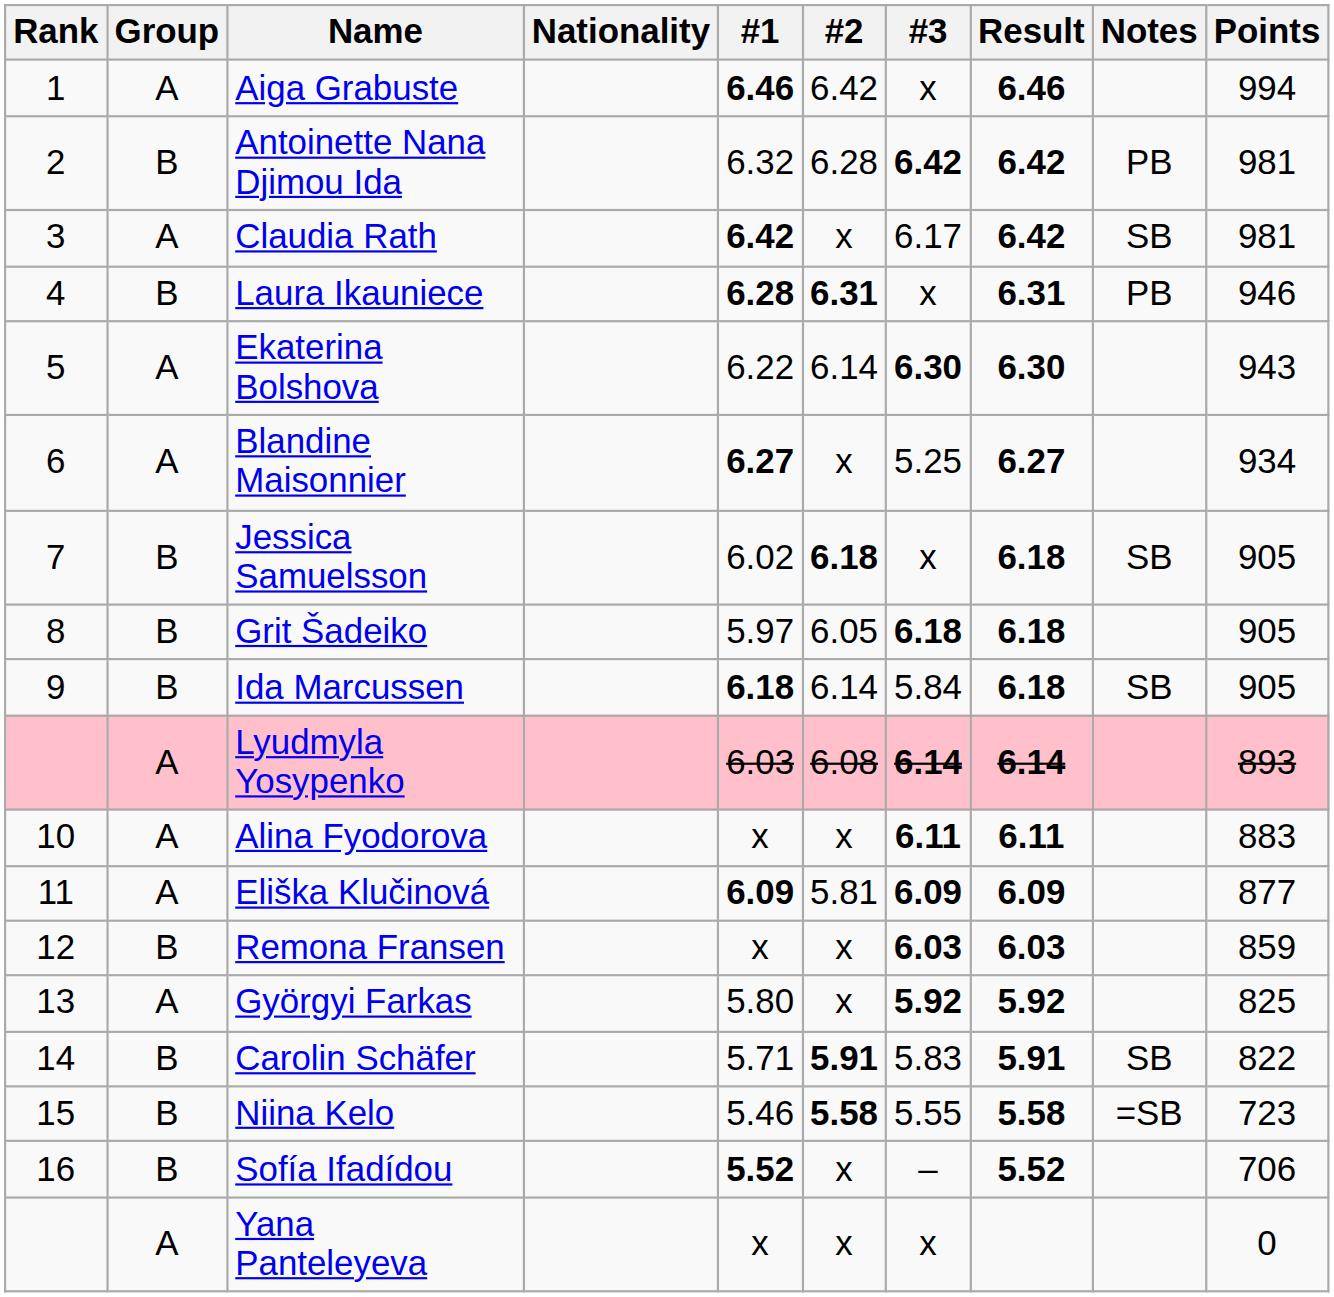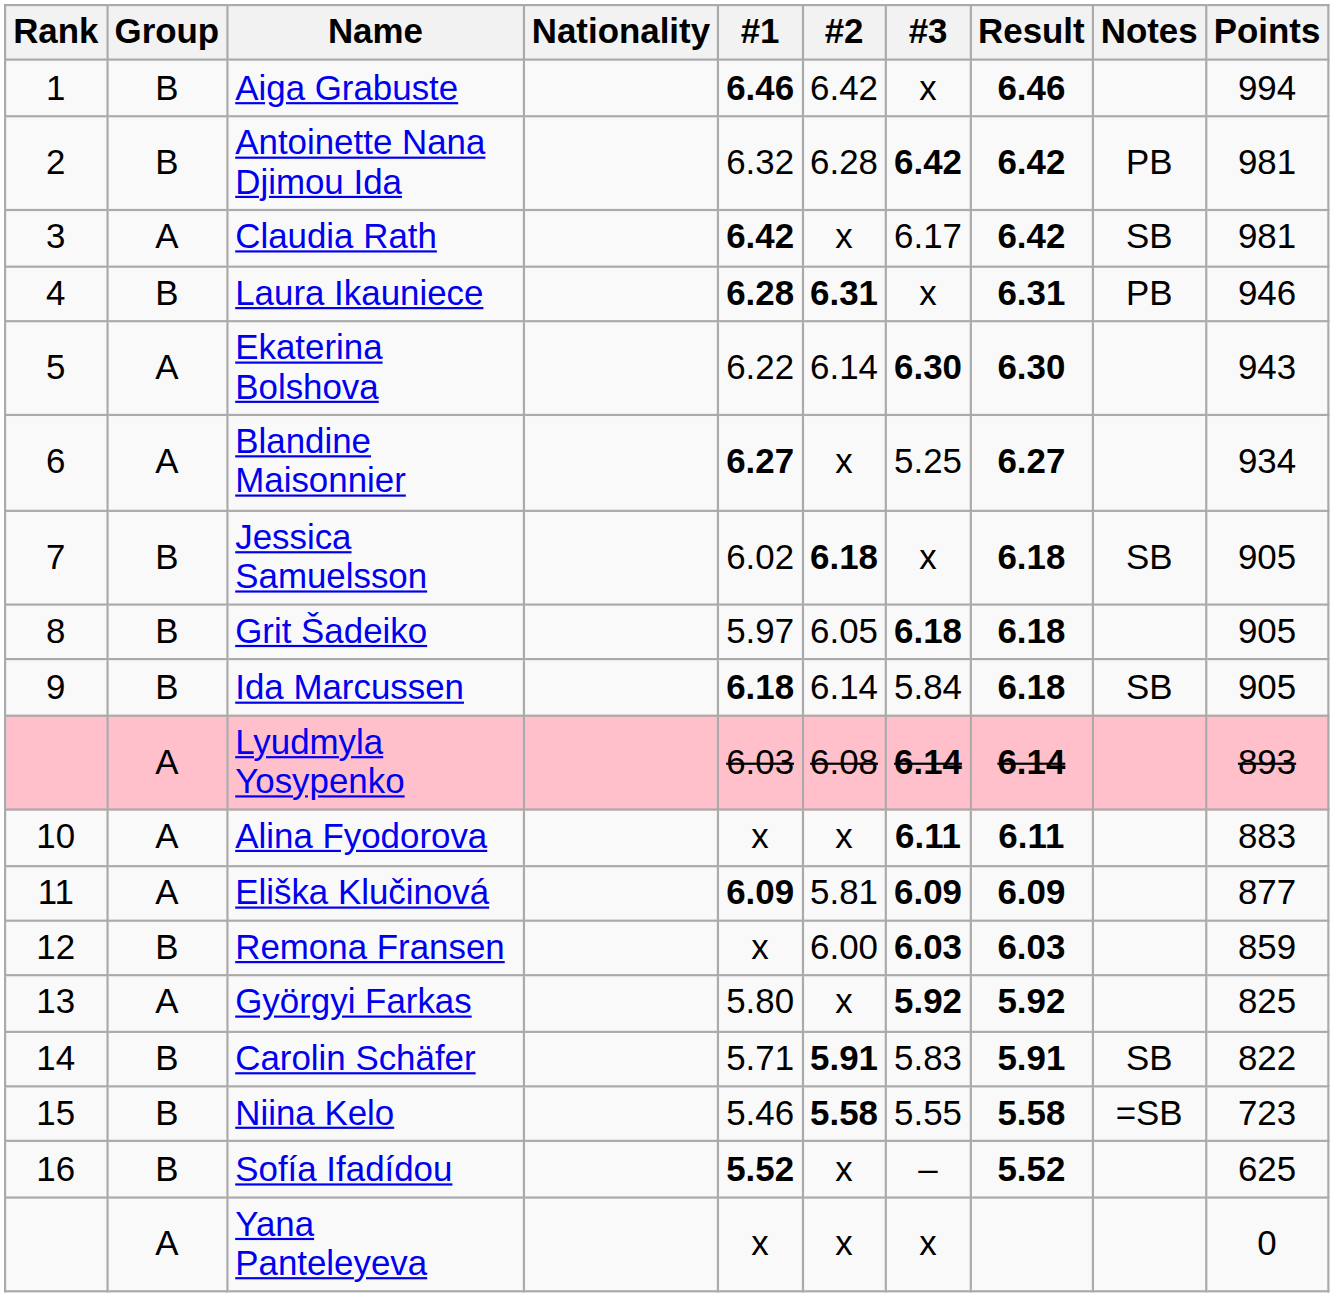 <table class="wikitable sortable" style="text-align:center">
 <tr>
 <th>Rank</th>
 <th>Group</th>
 <th>Name</th>
 <th>Nationality</th>
 <th>#1</th>
 <th>#2</th>
 <th>#3</th>
 <th>Result</th>
 <th>Notes</th>
 <th>Points</th>
 </tr>
 <tr>
 <td>1</td>
-<td>A</td>
+<td>B</td>
 <td align="left"><a href='#'>Aiga Grabuste</a></td>
 <td align=left></td>
 <td><strong>6.46</strong></td>
 <td>6.42</td>
 <td>x</td>
 <td><strong>6.46</strong></td>
 <td></td>
 <td>994</td>
 </tr>
 <tr>
 <td>2</td>
 <td>B</td>
 <td align="left"><a href='#'>Antoinette Nana Djimou Ida</a></td>
 <td align=left></td>
 <td>6.32</td>
 <td>6.28</td>
 <td><strong>6.42</strong></td>
 <td><strong>6.42</strong></td>
 <td>PB</td>
 <td>981</td>
 </tr>
 <tr>
 <td>3</td>
 <td>A</td>
 <td align="left"><a href='#'>Claudia Rath</a></td>
 <td align=left></td>
 <td><strong>6.42</strong></td>
 <td>x</td>
 <td>6.17</td>
 <td><strong>6.42</strong></td>
 <td>SB</td>
 <td>981</td>
 </tr>
 <tr>
 <td>4</td>
 <td>B</td>
 <td align="left"><a href='#'>Laura Ikauniece</a></td>
 <td align=left></td>
 <td><strong>6.28</strong></td>
 <td><strong>6.31</strong></td>
 <td>x</td>
 <td><strong>6.31</strong></td>
 <td>PB</td>
 <td>946</td>
 </tr>
 <tr>
 <td>5</td>
 <td>A</td>
 <td align="left"><a href='#'>Ekaterina Bolshova</a></td>
 <td align=left></td>
 <td>6.22</td>
 <td>6.14</td>
 <td><strong>6.30</strong></td>
 <td><strong>6.30</strong></td>
 <td></td>
 <td>943</td>
 </tr>
 <tr>
 <td>6</td>
 <td>A</td>
 <td align="left"><a href='#'>Blandine Maisonnier</a></td>
 <td align=left></td>
 <td><strong>6.27</strong></td>
 <td>x</td>
 <td>5.25</td>
 <td><strong>6.27</strong></td>
 <td></td>
 <td>934</td>
 </tr>
 <tr>
 <td>7</td>
 <td>B</td>
 <td align="left"><a href='#'>Jessica Samuelsson</a></td>
 <td align=left></td>
 <td>6.02</td>
 <td><strong>6.18</strong></td>
 <td>x</td>
 <td><strong>6.18</strong></td>
 <td>SB</td>
 <td>905</td>
 </tr>
 <tr>
 <td>8</td>
 <td>B</td>
 <td align="left"><a href='#'>Grit Šadeiko</a></td>
 <td align=left></td>
 <td>5.97</td>
 <td>6.05</td>
 <td><strong>6.18</strong></td>
 <td><strong>6.18</strong></td>
 <td></td>
 <td>905</td>
 </tr>
 <tr>
 <td>9</td>
 <td>B</td>
 <td align="left"><a href='#'>Ida Marcussen</a></td>
 <td align=left></td>
 <td><strong>6.18</strong></td>
 <td>6.14</td>
 <td>5.84</td>
 <td><strong>6.18</strong></td>
 <td>SB</td>
 <td>905</td>
 </tr>
 <tr bgcolor=pink>
 <td></td>
 <td>A</td>
 <td align="left"><a href='#'>Lyudmyla Yosypenko</a></td>
 <td align=left></td>
 <td><s>6.03</s></td>
 <td><s>6.08</s></td>
 <td><s><strong>6.14</strong></s></td>
 <td><s><strong>6.14</strong></s></td>
 <td></td>
 <td><s>893</s></td>
 </tr>
 <tr>
 <td>10</td>
 <td>A</td>
 <td align="left"><a href='#'>Alina Fyodorova</a></td>
 <td align=left></td>
 <td>x</td>
 <td>x</td>
 <td><strong>6.11</strong></td>
 <td><strong>6.11</strong></td>
 <td></td>
 <td>883</td>
 </tr>
 <tr>
 <td>11</td>
 <td>A</td>
 <td align="left"><a href='#'>Eliška Klučinová</a></td>
 <td align=left></td>
 <td><strong>6.09</strong></td>
 <td>5.81</td>
 <td><strong>6.09</strong></td>
 <td><strong>6.09</strong></td>
 <td></td>
 <td>877</td>
 </tr>
 <tr>
 <td>12</td>
 <td>B</td>
 <td align="left"><a href='#'>Remona Fransen</a></td>
 <td align=left></td>
 <td>x</td>
-<td>x</td>
+<td>6.00</td>
 <td><strong>6.03</strong></td>
 <td><strong>6.03</strong></td>
 <td></td>
 <td>859</td>
 </tr>
 <tr>
 <td>13</td>
 <td>A</td>
 <td align="left"><a href='#'>Györgyi Farkas</a></td>
 <td align=left></td>
 <td>5.80</td>
 <td>x</td>
 <td><strong>5.92</strong></td>
 <td><strong>5.92</strong></td>
 <td></td>
 <td>825</td>
 </tr>
 <tr>
 <td>14</td>
 <td>B</td>
 <td align="left"><a href='#'>Carolin Schäfer</a></td>
 <td align=left></td>
 <td>5.71</td>
 <td><strong>5.91</strong></td>
 <td>5.83</td>
 <td><strong>5.91</strong></td>
 <td>SB</td>
 <td>822</td>
 </tr>
 <tr>
 <td>15</td>
 <td>B</td>
 <td align="left"><a href='#'>Niina Kelo</a></td>
 <td align=left></td>
 <td>5.46</td>
 <td><strong>5.58</strong></td>
 <td>5.55</td>
 <td><strong>5.58</strong></td>
 <td>=SB</td>
 <td>723</td>
 </tr>
 <tr>
 <td>16</td>
 <td>B</td>
 <td align="left"><a href='#'>Sofía Ifadídou</a></td>
 <td align=left></td>
 <td><strong>5.52</strong></td>
 <td>x</td>
 <td>–</td>
 <td><strong>5.52</strong></td>
 <td></td>
-<td>706</td>
+<td>625</td>
 </tr>
 <tr>
 <td></td>
 <td>A</td>
 <td align="left"><a href='#'>Yana Panteleyeva</a></td>
 <td align=left></td>
 <td>x</td>
 <td>x</td>
 <td>x</td>
 <td></td>
 <td></td>
 <td>0</td>
 </tr>
 </table>
